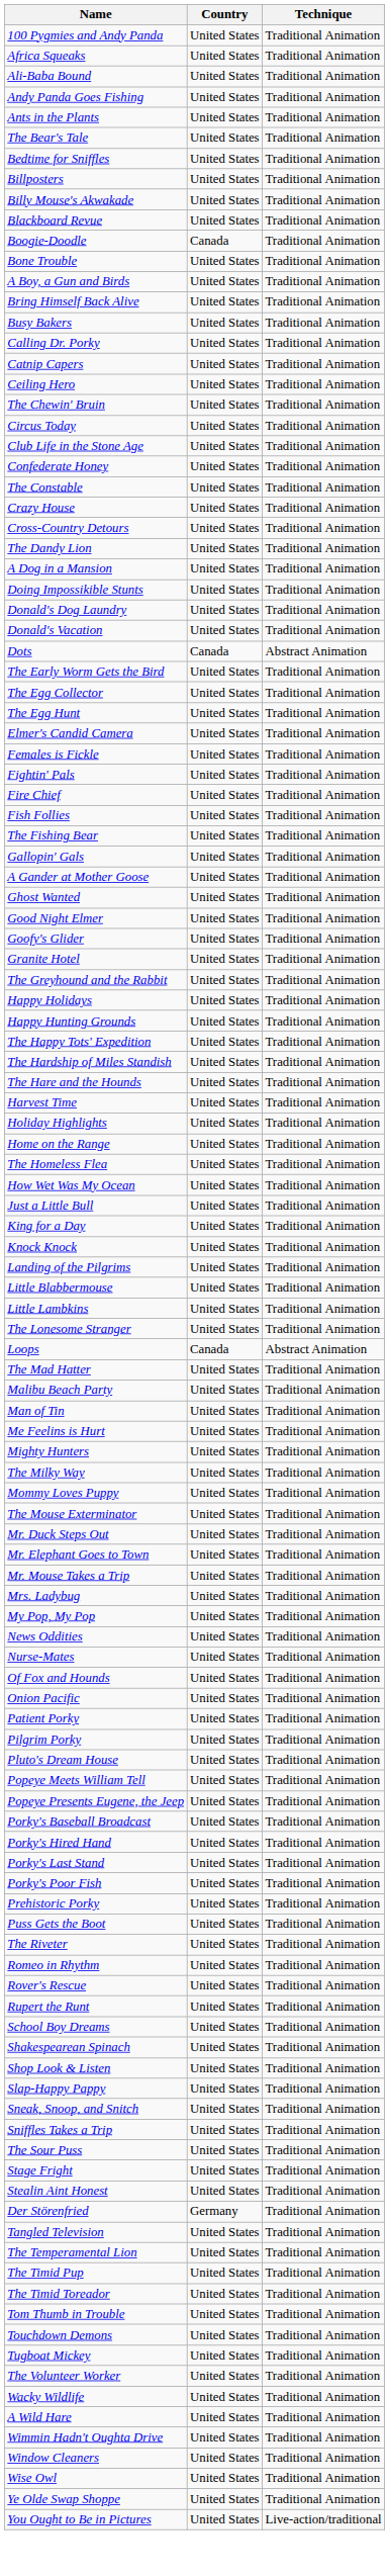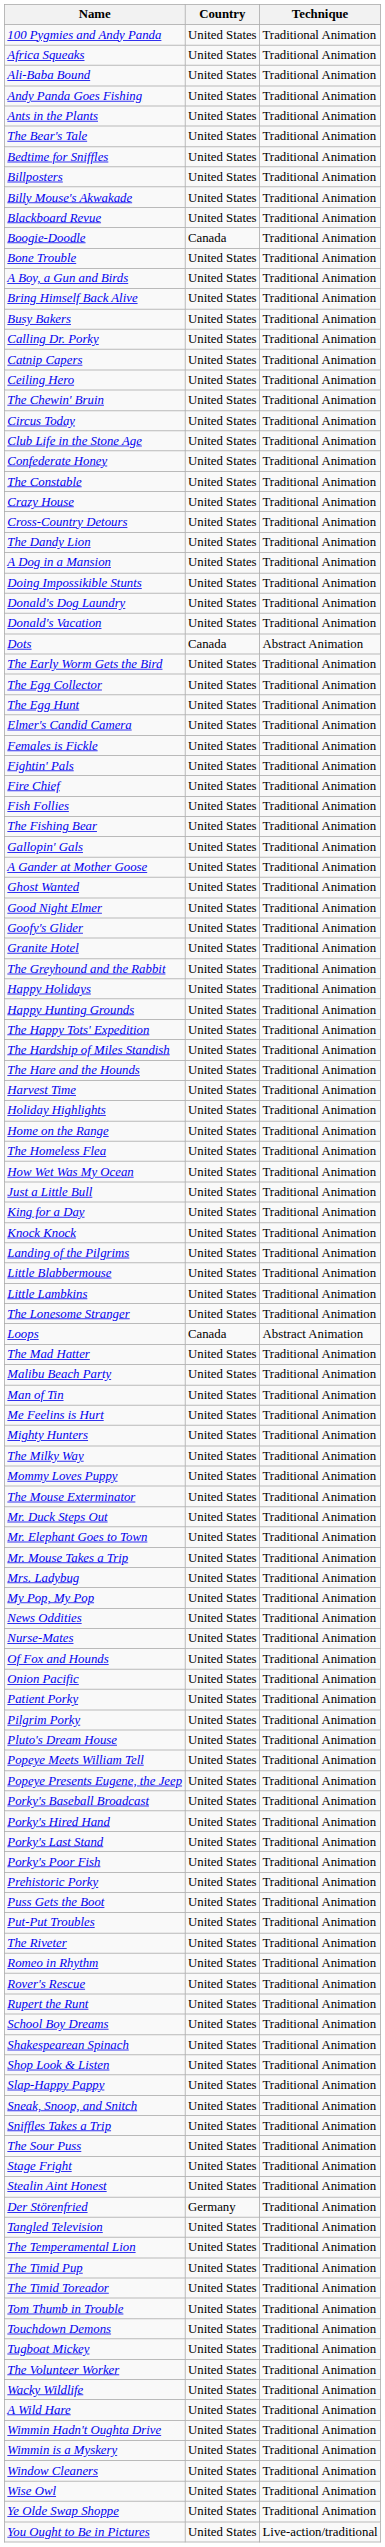 <table class="wikitable sortable">
 <tr>
 <th>Name</th>
 <th>Country</th>
 <th>Technique</th>
 </tr>
 <tr>
 <td><em><a href='#'>100 Pygmies and Andy Panda</a></em></td>
 <td>United States</td>
 <td>Traditional Animation</td>
 </tr>
 <tr>
 <td><em><a href='#'>Africa Squeaks</a></em></td>
 <td>United States</td>
 <td>Traditional Animation</td>
 </tr>
 <tr>
 <td><em><a href='#'>Ali-Baba Bound</a></em></td>
 <td>United States</td>
 <td>Traditional Animation</td>
 </tr>
 <tr>
 <td><em><a href='#'>Andy Panda Goes Fishing</a></em></td>
 <td>United States</td>
 <td>Traditional Animation</td>
 </tr>
 <tr>
 <td><em><a href='#'>Ants in the Plants</a></em></td>
 <td>United States</td>
 <td>Traditional Animation</td>
 </tr>
 <tr>
 <td><em><a href='#'>The Bear's Tale</a></em></td>
 <td>United States</td>
 <td>Traditional Animation</td>
 </tr>
 <tr>
 <td><em><a href='#'>Bedtime for Sniffles</a></em></td>
 <td>United States</td>
 <td>Traditional Animation</td>
 </tr>
 <tr>
 <td><em><a href='#'>Billposters</a></em></td>
 <td>United States</td>
 <td>Traditional Animation</td>
 </tr>
 <tr>
 <td><em><a href='#'>Billy Mouse's Akwakade</a></em></td>
 <td>United States</td>
 <td>Traditional Animation</td>
 </tr>
 <tr>
 <td><em><a href='#'>Blackboard Revue</a></em></td>
 <td>United States</td>
 <td>Traditional Animation</td>
 </tr>
 <tr>
 <td><em><a href='#'>Boogie-Doodle</a></em></td>
 <td>Canada</td>
 <td>Traditional Animation</td>
 </tr>
 <tr>
 <td><em><a href='#'>Bone Trouble</a></em></td>
 <td>United States</td>
 <td>Traditional Animation</td>
 </tr>
 <tr>
 <td><em><a href='#'>A Boy, a Gun and Birds</a></em></td>
 <td>United States</td>
 <td>Traditional Animation</td>
 </tr>
 <tr>
 <td><em><a href='#'>Bring Himself Back Alive</a></em></td>
 <td>United States</td>
 <td>Traditional Animation</td>
 </tr>
 <tr>
 <td><em><a href='#'>Busy Bakers</a></em></td>
 <td>United States</td>
 <td>Traditional Animation</td>
 </tr>
 <tr>
 <td><em><a href='#'>Calling Dr. Porky</a></em></td>
 <td>United States</td>
 <td>Traditional Animation</td>
 </tr>
 <tr>
 <td><em><a href='#'>Catnip Capers</a></em></td>
 <td>United States</td>
 <td>Traditional Animation</td>
 </tr>
 <tr>
 <td><em><a href='#'>Ceiling Hero</a></em></td>
 <td>United States</td>
 <td>Traditional Animation</td>
 </tr>
 <tr>
 <td><em><a href='#'>The Chewin' Bruin</a></em></td>
 <td>United States</td>
 <td>Traditional Animation</td>
 </tr>
 <tr>
 <td><em><a href='#'>Circus Today</a></em></td>
 <td>United States</td>
 <td>Traditional Animation</td>
 </tr>
 <tr>
 <td><em><a href='#'>Club Life in the Stone Age</a></em></td>
 <td>United States</td>
 <td>Traditional Animation</td>
 </tr>
 <tr>
 <td><em><a href='#'>Confederate Honey</a></em></td>
 <td>United States</td>
 <td>Traditional Animation</td>
 </tr>
 <tr>
 <td><em><a href='#'>The Constable</a></em></td>
 <td>United States</td>
 <td>Traditional Animation</td>
 </tr>
 <tr>
 <td><em><a href='#'>Crazy House</a></em></td>
 <td>United States</td>
 <td>Traditional Animation</td>
 </tr>
 <tr>
 <td><em><a href='#'>Cross-Country Detours</a></em></td>
 <td>United States</td>
 <td>Traditional Animation</td>
 </tr>
 <tr>
 <td><em><a href='#'>The Dandy Lion</a></em></td>
 <td>United States</td>
 <td>Traditional Animation</td>
 </tr>
 <tr>
 <td><em><a href='#'>A Dog in a Mansion</a></em></td>
 <td>United States</td>
 <td>Traditional Animation</td>
 </tr>
 <tr>
 <td><em><a href='#'>Doing Impossikible Stunts</a></em></td>
 <td>United States</td>
 <td>Traditional Animation</td>
 </tr>
 <tr>
 <td><em><a href='#'>Donald's Dog Laundry</a></em></td>
 <td>United States</td>
 <td>Traditional Animation</td>
 </tr>
 <tr>
 <td><em><a href='#'>Donald's Vacation</a></em></td>
 <td>United States</td>
 <td>Traditional Animation</td>
 </tr>
 <tr>
 <td><em><a href='#'>Dots</a></em></td>
 <td>Canada</td>
 <td>Abstract Animation</td>
 </tr>
 <tr>
 <td><em><a href='#'>The Early Worm Gets the Bird</a></em></td>
 <td>United States</td>
 <td>Traditional Animation</td>
 </tr>
 <tr>
 <td><em><a href='#'>The Egg Collector</a></em></td>
 <td>United States</td>
 <td>Traditional Animation</td>
 </tr>
 <tr>
 <td><em><a href='#'>The Egg Hunt</a></em></td>
 <td>United States</td>
 <td>Traditional Animation</td>
 </tr>
 <tr>
 <td><em><a href='#'>Elmer's Candid Camera</a></em></td>
 <td>United States</td>
 <td>Traditional Animation</td>
 </tr>
 <tr>
 <td><em><a href='#'>Females is Fickle</a></em></td>
 <td>United States</td>
 <td>Traditional Animation</td>
 </tr>
 <tr>
 <td><em><a href='#'>Fightin' Pals</a></em></td>
 <td>United States</td>
 <td>Traditional Animation</td>
 </tr>
 <tr>
 <td><em><a href='#'>Fire Chief</a></em></td>
 <td>United States</td>
 <td>Traditional Animation</td>
 </tr>
 <tr>
 <td><em><a href='#'>Fish Follies</a></em></td>
 <td>United States</td>
 <td>Traditional Animation</td>
 </tr>
 <tr>
 <td><em><a href='#'>The Fishing Bear</a></em></td>
 <td>United States</td>
 <td>Traditional Animation</td>
 </tr>
 <tr>
 <td><em><a href='#'>Gallopin' Gals</a></em></td>
 <td>United States</td>
 <td>Traditional Animation</td>
 </tr>
 <tr>
 <td><em><a href='#'>A Gander at Mother Goose</a></em></td>
 <td>United States</td>
 <td>Traditional Animation</td>
 </tr>
 <tr>
 <td><em><a href='#'>Ghost Wanted</a></em></td>
 <td>United States</td>
 <td>Traditional Animation</td>
 </tr>
 <tr>
 <td><em><a href='#'>Good Night Elmer</a></em></td>
 <td>United States</td>
 <td>Traditional Animation</td>
 </tr>
 <tr>
 <td><em><a href='#'>Goofy's Glider</a></em></td>
 <td>United States</td>
 <td>Traditional Animation</td>
 </tr>
 <tr>
 <td><em><a href='#'>Granite Hotel</a></em></td>
 <td>United States</td>
 <td>Traditional Animation</td>
 </tr>
 <tr>
 <td><em><a href='#'>The Greyhound and the Rabbit</a></em></td>
 <td>United States</td>
 <td>Traditional Animation</td>
 </tr>
 <tr>
 <td><em><a href='#'>Happy Holidays</a></em></td>
 <td>United States</td>
 <td>Traditional Animation</td>
 </tr>
 <tr>
 <td><em><a href='#'>Happy Hunting Grounds</a></em></td>
 <td>United States</td>
 <td>Traditional Animation</td>
 </tr>
 <tr>
 <td><em><a href='#'>The Happy Tots' Expedition</a></em></td>
 <td>United States</td>
 <td>Traditional Animation</td>
 </tr>
 <tr>
 <td><em><a href='#'>The Hardship of Miles Standish</a></em></td>
 <td>United States</td>
 <td>Traditional Animation</td>
 </tr>
 <tr>
 <td><em><a href='#'>The Hare and the Hounds</a></em></td>
 <td>United States</td>
 <td>Traditional Animation</td>
 </tr>
 <tr>
 <td><em><a href='#'>Harvest Time</a></em></td>
 <td>United States</td>
 <td>Traditional Animation</td>
 </tr>
 <tr>
 <td><em><a href='#'>Holiday Highlights</a></em></td>
 <td>United States</td>
 <td>Traditional Animation</td>
 </tr>
 <tr>
 <td><em><a href='#'>Home on the Range</a></em></td>
 <td>United States</td>
 <td>Traditional Animation</td>
 </tr>
 <tr>
 <td><em><a href='#'>The Homeless Flea</a></em></td>
 <td>United States</td>
 <td>Traditional Animation</td>
 </tr>
 <tr>
 <td><em><a href='#'>How Wet Was My Ocean</a></em></td>
 <td>United States</td>
 <td>Traditional Animation</td>
 </tr>
 <tr>
 <td><em><a href='#'>Just a Little Bull</a></em></td>
 <td>United States</td>
 <td>Traditional Animation</td>
 </tr>
 <tr>
 <td><em><a href='#'>King for a Day</a></em></td>
 <td>United States</td>
 <td>Traditional Animation</td>
 </tr>
 <tr>
 <td><em><a href='#'>Knock Knock</a></em></td>
 <td>United States</td>
 <td>Traditional Animation</td>
 </tr>
 <tr>
 <td><em><a href='#'>Landing of the Pilgrims</a></em></td>
 <td>United States</td>
 <td>Traditional Animation</td>
 </tr>
 <tr>
 <td><em><a href='#'>Little Blabbermouse</a></em></td>
 <td>United States</td>
 <td>Traditional Animation</td>
 </tr>
 <tr>
 <td><em><a href='#'>Little Lambkins</a></em></td>
 <td>United States</td>
 <td>Traditional Animation</td>
 </tr>
 <tr>
 <td><em><a href='#'>The Lonesome Stranger</a></em></td>
 <td>United States</td>
 <td>Traditional Animation</td>
 </tr>
 <tr>
 <td><em><a href='#'>Loops</a></em></td>
 <td>Canada</td>
 <td>Abstract Animation</td>
 </tr>
 <tr>
 <td><em><a href='#'>The Mad Hatter</a></em></td>
 <td>United States</td>
 <td>Traditional Animation</td>
 </tr>
 <tr>
 <td><em><a href='#'>Malibu Beach Party</a></em></td>
 <td>United States</td>
 <td>Traditional Animation</td>
 </tr>
 <tr>
 <td><em><a href='#'>Man of Tin</a></em></td>
 <td>United States</td>
 <td>Traditional Animation</td>
 </tr>
 <tr>
 <td><em><a href='#'>Me Feelins is Hurt</a></em></td>
 <td>United States</td>
 <td>Traditional Animation</td>
 </tr>
 <tr>
 <td><em><a href='#'>Mighty Hunters</a></em></td>
 <td>United States</td>
 <td>Traditional Animation</td>
 </tr>
 <tr>
 <td><em><a href='#'>The Milky Way</a></em></td>
 <td>United States</td>
 <td>Traditional Animation</td>
 </tr>
 <tr>
 <td><em><a href='#'>Mommy Loves Puppy</a></em></td>
 <td>United States</td>
 <td>Traditional Animation</td>
 </tr>
 <tr>
 <td><em><a href='#'>The Mouse Exterminator</a></em></td>
 <td>United States</td>
 <td>Traditional Animation</td>
 </tr>
 <tr>
 <td><em><a href='#'>Mr. Duck Steps Out</a></em></td>
 <td>United States</td>
 <td>Traditional Animation</td>
 </tr>
 <tr>
 <td><em><a href='#'>Mr. Elephant Goes to Town</a></em></td>
 <td>United States</td>
 <td>Traditional Animation</td>
 </tr>
 <tr>
 <td><em><a href='#'>Mr. Mouse Takes a Trip</a></em></td>
 <td>United States</td>
 <td>Traditional Animation</td>
 </tr>
 <tr>
 <td><em><a href='#'>Mrs. Ladybug</a></em></td>
 <td>United States</td>
 <td>Traditional Animation</td>
 </tr>
 <tr>
 <td><em><a href='#'>My Pop, My Pop</a></em></td>
 <td>United States</td>
 <td>Traditional Animation</td>
 </tr>
 <tr>
 <td><em><a href='#'>News Oddities</a></em></td>
 <td>United States</td>
 <td>Traditional Animation</td>
 </tr>
 <tr>
 <td><em><a href='#'>Nurse-Mates</a></em></td>
 <td>United States</td>
 <td>Traditional Animation</td>
 </tr>
 <tr>
 <td><em><a href='#'>Of Fox and Hounds</a></em></td>
 <td>United States</td>
 <td>Traditional Animation</td>
 </tr>
 <tr>
 <td><em><a href='#'>Onion Pacific</a></em></td>
 <td>United States</td>
 <td>Traditional Animation</td>
 </tr>
 <tr>
 <td><em><a href='#'>Patient Porky</a></em></td>
 <td>United States</td>
 <td>Traditional Animation</td>
 </tr>
 <tr>
 <td><em><a href='#'>Pilgrim Porky</a></em></td>
 <td>United States</td>
 <td>Traditional Animation</td>
 </tr>
 <tr>
 <td><em><a href='#'>Pluto's Dream House</a></em></td>
 <td>United States</td>
 <td>Traditional Animation</td>
 </tr>
 <tr>
 <td><em><a href='#'>Popeye Meets William Tell</a></em></td>
 <td>United States</td>
 <td>Traditional Animation</td>
 </tr>
 <tr>
 <td><em><a href='#'>Popeye Presents Eugene, the Jeep</a></em></td>
 <td>United States</td>
 <td>Traditional Animation</td>
 </tr>
 <tr>
 <td><em><a href='#'>Porky's Baseball Broadcast</a></em></td>
 <td>United States</td>
 <td>Traditional Animation</td>
 </tr>
 <tr>
 <td><em><a href='#'>Porky's Hired Hand</a></em></td>
 <td>United States</td>
 <td>Traditional Animation</td>
 </tr>
 <tr>
 <td><em><a href='#'>Porky's Last Stand</a></em></td>
 <td>United States</td>
 <td>Traditional Animation</td>
 </tr>
 <tr>
 <td><em><a href='#'>Porky's Poor Fish</a></em></td>
 <td>United States</td>
 <td>Traditional Animation</td>
 </tr>
 <tr>
 <td><em><a href='#'>Prehistoric Porky</a></em></td>
 <td>United States</td>
 <td>Traditional Animation</td>
 </tr>
 <tr>
 <td><em><a href='#'>Puss Gets the Boot</a></em></td>
 <td>United States</td>
 <td>Traditional Animation</td>
 </tr>
 <tr>
+<td><em><a href='#'>Put-Put Troubles</a></em></td>
+<td>United States</td>
+<td>Traditional Animation</td>
+</tr>
+<tr>
 <td><em><a href='#'>The Riveter</a></em></td>
 <td>United States</td>
 <td>Traditional Animation</td>
 </tr>
 <tr>
 <td><em><a href='#'>Romeo in Rhythm</a></em></td>
 <td>United States</td>
 <td>Traditional Animation</td>
 </tr>
 <tr>
 <td><em><a href='#'>Rover's Rescue</a></em></td>
 <td>United States</td>
 <td>Traditional Animation</td>
 </tr>
 <tr>
 <td><em><a href='#'>Rupert the Runt</a></em></td>
 <td>United States</td>
 <td>Traditional Animation</td>
 </tr>
 <tr>
 <td><em><a href='#'>School Boy Dreams</a></em></td>
 <td>United States</td>
 <td>Traditional Animation</td>
 </tr>
 <tr>
 <td><em><a href='#'>Shakespearean Spinach</a></em></td>
 <td>United States</td>
 <td>Traditional Animation</td>
 </tr>
 <tr>
 <td><em><a href='#'>Shop Look & Listen</a></em></td>
 <td>United States</td>
 <td>Traditional Animation</td>
 </tr>
 <tr>
 <td><em><a href='#'>Slap-Happy Pappy</a></em></td>
 <td>United States</td>
 <td>Traditional Animation</td>
 </tr>
 <tr>
 <td><em><a href='#'>Sneak, Snoop, and Snitch</a></em></td>
 <td>United States</td>
 <td>Traditional Animation</td>
 </tr>
 <tr>
 <td><em><a href='#'>Sniffles Takes a Trip</a></em></td>
 <td>United States</td>
 <td>Traditional Animation</td>
 </tr>
 <tr>
 <td><em><a href='#'>The Sour Puss</a></em></td>
 <td>United States</td>
 <td>Traditional Animation</td>
 </tr>
 <tr>
 <td><em><a href='#'>Stage Fright</a></em></td>
 <td>United States</td>
 <td>Traditional Animation</td>
 </tr>
 <tr>
 <td><em><a href='#'>Stealin Aint Honest</a></em></td>
 <td>United States</td>
 <td>Traditional Animation</td>
 </tr>
 <tr>
 <td><em><a href='#'>Der Störenfried</a></em></td>
 <td>Germany</td>
 <td>Traditional Animation</td>
 </tr>
 <tr>
 <td><em><a href='#'>Tangled Television</a></em></td>
 <td>United States</td>
 <td>Traditional Animation</td>
 </tr>
 <tr>
 <td><em><a href='#'>The Temperamental Lion</a></em></td>
 <td>United States</td>
 <td>Traditional Animation</td>
 </tr>
 <tr>
 <td><em><a href='#'>The Timid Pup</a></em></td>
 <td>United States</td>
 <td>Traditional Animation</td>
 </tr>
 <tr>
 <td><em><a href='#'>The Timid Toreador</a></em></td>
 <td>United States</td>
 <td>Traditional Animation</td>
 </tr>
 <tr>
 <td><em><a href='#'>Tom Thumb in Trouble</a></em></td>
 <td>United States</td>
 <td>Traditional Animation</td>
 </tr>
 <tr>
 <td><em><a href='#'>Touchdown Demons</a></em></td>
 <td>United States</td>
 <td>Traditional Animation</td>
 </tr>
 <tr>
 <td><em><a href='#'>Tugboat Mickey</a></em></td>
 <td>United States</td>
 <td>Traditional Animation</td>
 </tr>
 <tr>
 <td><em><a href='#'>The Volunteer Worker</a></em></td>
 <td>United States</td>
 <td>Traditional Animation</td>
 </tr>
 <tr>
 <td><em><a href='#'>Wacky Wildlife</a></em></td>
 <td>United States</td>
 <td>Traditional Animation</td>
 </tr>
 <tr>
 <td><em><a href='#'>A Wild Hare</a></em></td>
 <td>United States</td>
 <td>Traditional Animation</td>
 </tr>
 <tr>
 <td><em><a href='#'>Wimmin Hadn't Oughta Drive</a></em></td>
 <td>United States</td>
 <td>Traditional Animation</td>
 </tr>
 <tr>
+<td><em><a href='#'>Wimmin is a Myskery</a></em></td>
+<td>United States</td>
+<td>Traditional Animation</td>
+</tr>
+<tr>
 <td><em><a href='#'>Window Cleaners</a></em></td>
 <td>United States</td>
 <td>Traditional Animation</td>
 </tr>
 <tr>
 <td><em><a href='#'>Wise Owl</a></em></td>
 <td>United States</td>
 <td>Traditional Animation</td>
 </tr>
 <tr>
 <td><em><a href='#'>Ye Olde Swap Shoppe</a></em></td>
 <td>United States</td>
 <td>Traditional Animation</td>
 </tr>
 <tr>
 <td><em><a href='#'>You Ought to Be in Pictures</a></em></td>
 <td>United States</td>
 <td>Live-action/traditional</td>
 </tr>
 </table>
